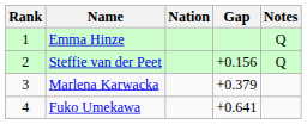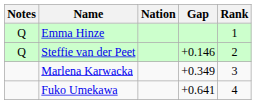 <table class="wikitable sortable" style="text-align:center">
 <tr>
-<th>Rank</th>
+<th>Notes</th>
 <th>Name</th>
 <th>Nation</th>
 <th>Gap</th>
-<th>Notes</th>
+<th>Rank</th>
 </tr>
 <tr bgcolor=ccffcc>
-<td>1</td>
+<td>Q</td>
 <td align=left><a href='#'>Emma Hinze</a></td>
 <td align=left></td>
 <td></td>
-<td>Q</td>
+<td>1</td>
 </tr>
 <tr bgcolor=ccffcc>
-<td>2</td>
+<td>Q</td>
 <td align=left><a href='#'>Steffie van der Peet</a></td>
 <td align=left></td>
-<td>+0.156</td>
-<td>Q</td>
+<td>+0.146</td>
+<td>2</td>
 </tr>
 <tr>
-<td>3</td>
+<td></td>
 <td align=left><a href='#'>Marlena Karwacka</a></td>
 <td align=left></td>
-<td>+0.379</td>
-<td></td>
+<td>+0.349</td>
+<td>3</td>
 </tr>
 <tr>
-<td>4</td>
+<td></td>
 <td align=left><a href='#'>Fuko Umekawa</a></td>
 <td align=left></td>
 <td>+0.641</td>
-<td></td>
+<td>4</td>
 </tr>
 </table>
